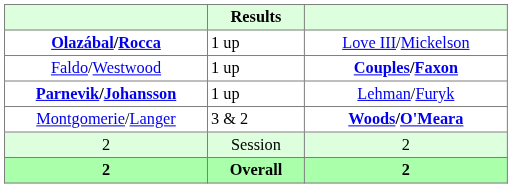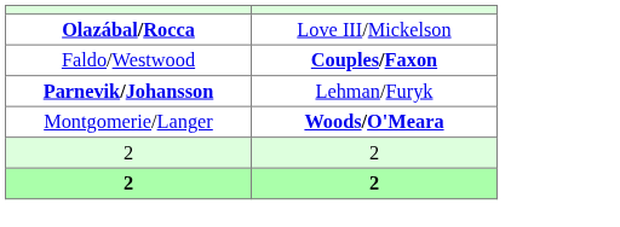 <table border="1" cellpadding="3" style="border-collapse:collapse; text-align:center;">
 <tr style="background:#dfd;">
 <th style="width:12em;"></th>
-<th style="width:5.5em;">Results</th>
 <th style="width:12em;"></th>
 </tr>
 <tr>
 <td><strong><a href='#'>Olazábal</a>/<a href='#'>Rocca</a></strong></td>
-<td align=left> 1 up</td>
 <td><a href='#'>Love III</a>/<a href='#'>Mickelson</a></td>
 </tr>
 <tr>
 <td><a href='#'>Faldo</a>/<a href='#'>Westwood</a></td>
-<td align=left> 1 up</td>
 <td><strong><a href='#'>Couples</a>/<a href='#'>Faxon</a></strong></td>
 </tr>
 <tr>
 <td><strong><a href='#'>Parnevik</a>/<a href='#'>Johansson</a></strong></td>
-<td align=left> 1 up</td>
 <td><a href='#'>Lehman</a>/<a href='#'>Furyk</a></td>
 </tr>
 <tr>
 <td><a href='#'>Montgomerie</a>/<a href='#'>Langer</a></td>
-<td align=left> 3 & 2</td>
 <td><strong><a href='#'>Woods</a>/<a href='#'>O'Meara</a></strong></td>
 </tr>
 <tr style="background:#dfd;">
 <td>2</td>
-<td>Session</td>
 <td>2</td>
 </tr>
 <tr style="background:#afa;">
 <th>2</th>
-<th>Overall</th>
 <th>2</th>
 </tr>
 </table>
